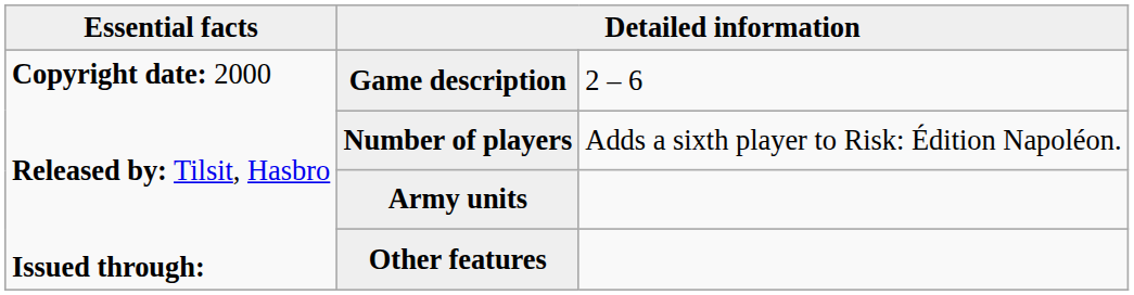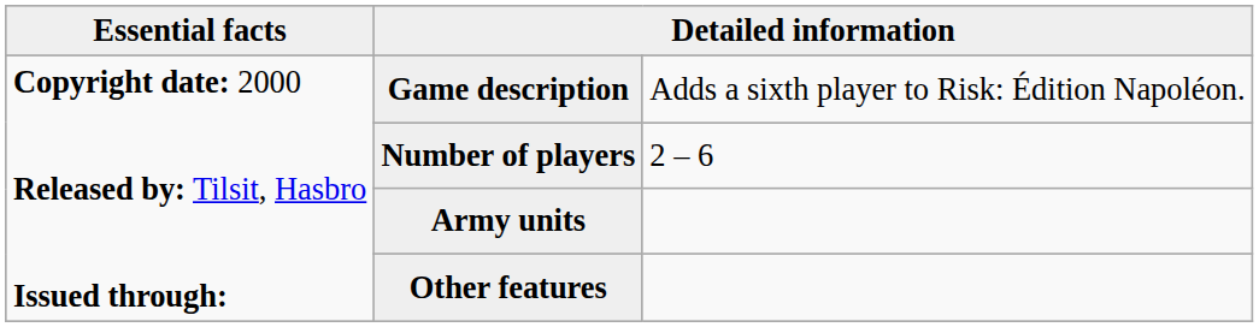 <table class="wikitable">
 <tr>
 <th style="background:#efefef;">Essential facts</th>
 <th style="background:#efefef;" colspan=2>Detailed information</th>
 </tr>
 <tr>
 <td rowspan=4><strong>Copyright date:</strong> 2000<br><br><br> <strong>Released by:</strong> <a href='#'>Tilsit</a>, <a href='#'>Hasbro</a> <br><br><br> <strong>Issued through:</strong></td>
 <th style="background:#efefef;">Game description</th>
-<td>2 – 6</td>
+<td>Adds a sixth player to Risk: Édition Napoléon.</td>
 </tr>
 <tr>
 <th style="background:#efefef;">Number of players</th>
-<td>Adds a sixth player to Risk: Édition Napoléon.</td>
+<td>2 – 6</td>
 </tr>
 <tr>
 <th style="background:#efefef;">Army units</th>
 <td></td>
 </tr>
 <tr>
 <th style="background:#efefef;">Other features</th>
 <td></td>
 </tr>
 </table>
